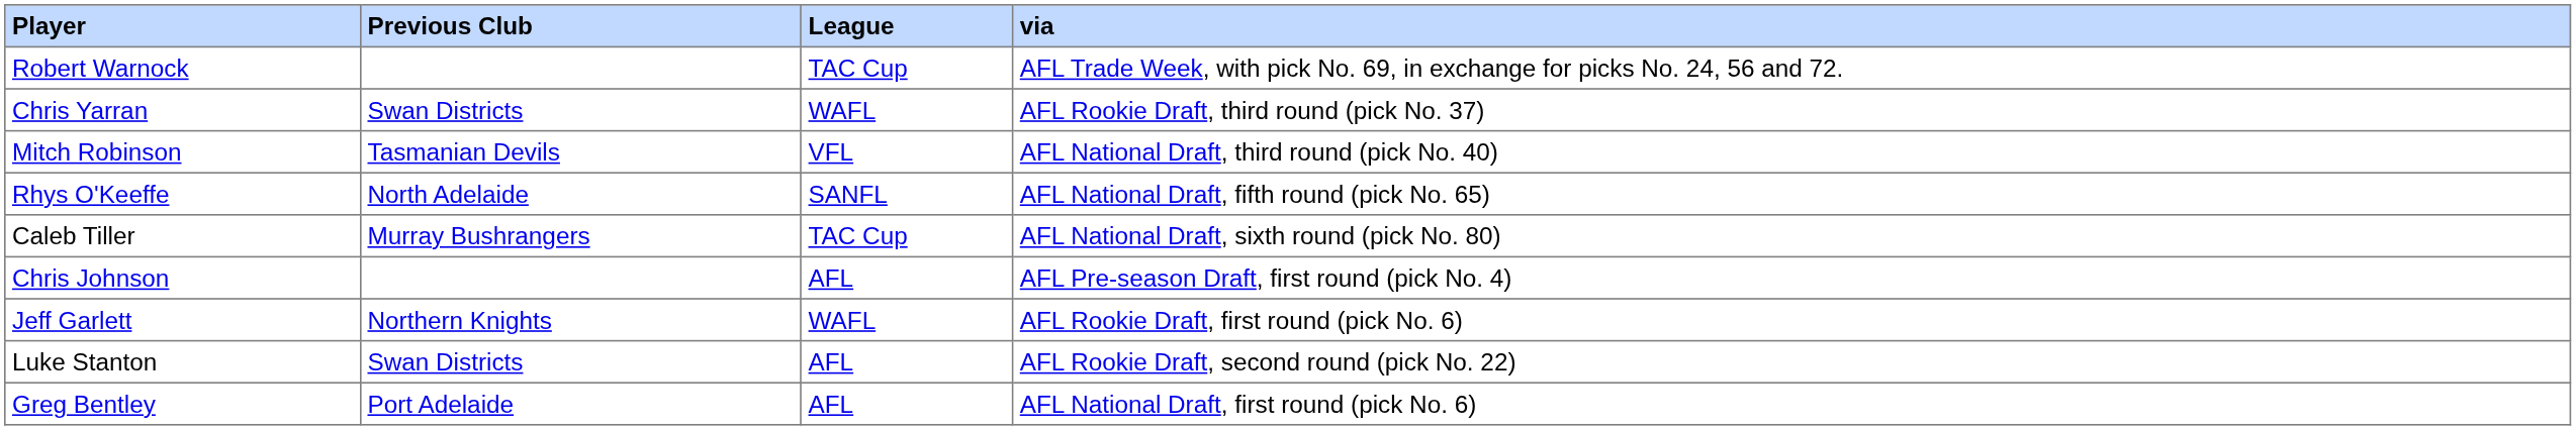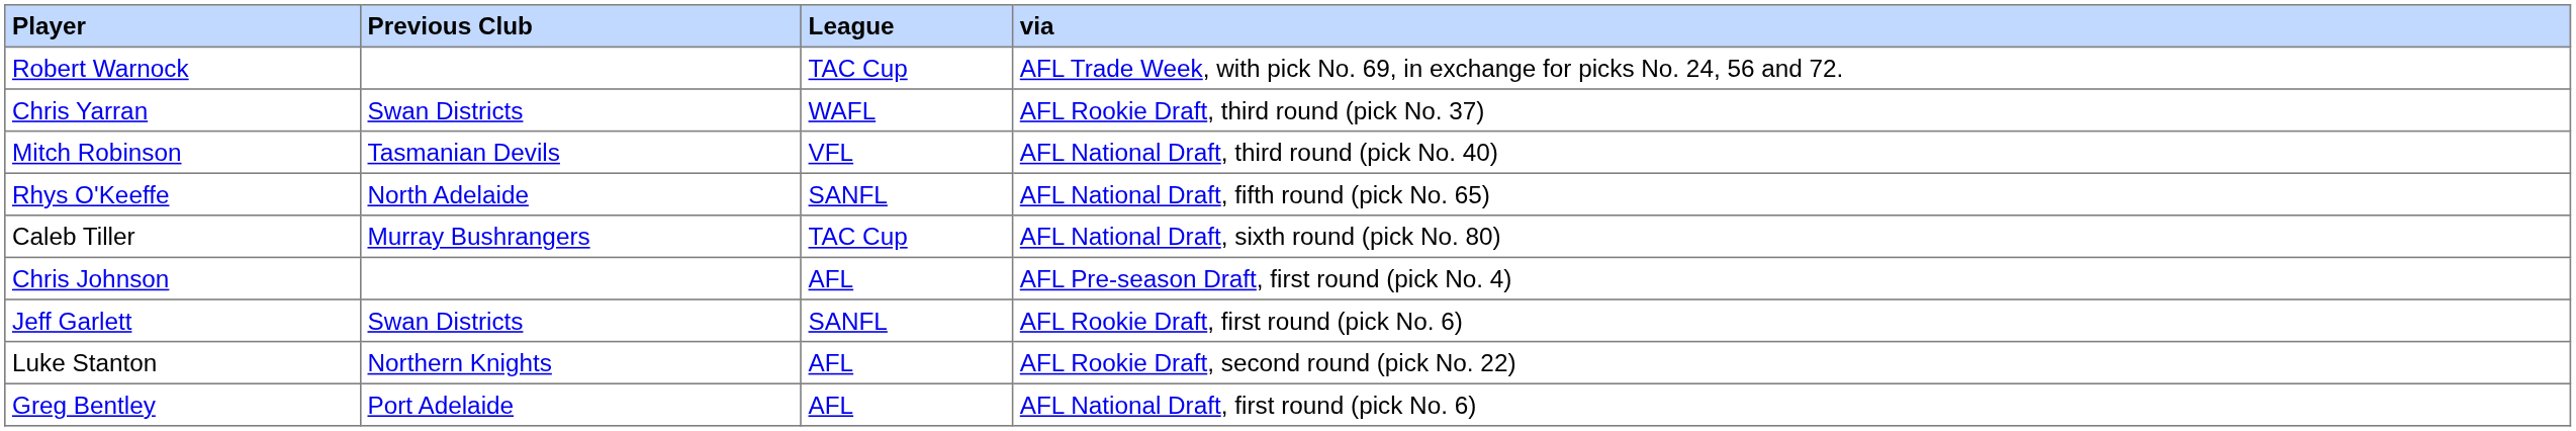 <table border="1" cellpadding="4" cellspacing="0"  style="text-align:left; font-size:95%; border-collapse:collapse; width:80%;">
 <tr style="background:#C1D8FF;">
 <th>Player</th>
 <th>Previous Club</th>
 <th>League</th>
 <th>via</th>
 </tr>
 <tr>
 <td> <a href='#'>Robert Warnock</a></td>
 <td></td>
 <td><a href='#'>TAC Cup</a></td>
 <td><a href='#'>AFL Trade Week</a>, with pick No. 69, in exchange for picks No. 24, 56 and 72.</td>
 </tr>
 <tr>
 <td> <a href='#'>Chris Yarran</a></td>
 <td><a href='#'>Swan Districts</a></td>
 <td><a href='#'>WAFL</a></td>
 <td><a href='#'>AFL Rookie Draft</a>, third round (pick No. 37)</td>
 </tr>
 <tr>
 <td> <a href='#'>Mitch Robinson</a></td>
 <td><a href='#'>Tasmanian Devils</a></td>
 <td><a href='#'>VFL</a></td>
 <td><a href='#'>AFL National Draft</a>, third round (pick No. 40)</td>
 </tr>
 <tr>
 <td> <a href='#'>Rhys O'Keeffe</a></td>
 <td><a href='#'>North Adelaide</a></td>
 <td><a href='#'>SANFL</a></td>
 <td><a href='#'>AFL National Draft</a>, fifth round (pick No. 65)</td>
 </tr>
 <tr>
 <td> Caleb Tiller</td>
 <td><a href='#'>Murray Bushrangers</a></td>
 <td><a href='#'>TAC Cup</a></td>
 <td><a href='#'>AFL National Draft</a>, sixth round (pick No. 80)</td>
 </tr>
 <tr>
 <td> <a href='#'>Chris Johnson</a></td>
 <td></td>
 <td><a href='#'>AFL</a></td>
 <td><a href='#'>AFL Pre-season Draft</a>, first round (pick No. 4)</td>
 </tr>
 <tr>
 <td> <a href='#'>Jeff Garlett</a></td>
-<td><a href='#'>Northern Knights</a></td>
-<td><a href='#'>WAFL</a></td>
+<td><a href='#'>Swan Districts</a></td>
+<td><a href='#'>SANFL</a></td>
 <td><a href='#'>AFL Rookie Draft</a>, first round (pick No. 6)</td>
 </tr>
 <tr>
 <td> Luke Stanton</td>
-<td><a href='#'>Swan Districts</a></td>
+<td><a href='#'>Northern Knights</a></td>
 <td><a href='#'>AFL</a></td>
 <td><a href='#'>AFL Rookie Draft</a>, second round (pick No. 22)</td>
 </tr>
 <tr>
 <td> <a href='#'>Greg Bentley</a></td>
 <td><a href='#'>Port Adelaide</a></td>
 <td><a href='#'>AFL</a></td>
 <td><a href='#'>AFL National Draft</a>, first round (pick No. 6)</td>
 </tr>
 </table>
